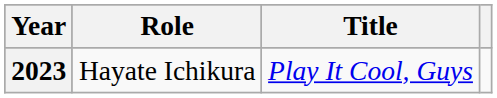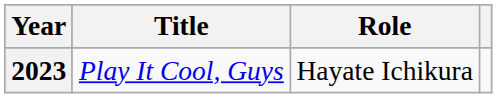 <table class="wikitable plainrowheaders">
 <tr>
 <th scope="col">Year</th>
+<th scope="col">Title</th>
 <th scope="col">Role</th>
-<th scope="col">Title</th>
 <th scope="col" class="unsortable"></th>
 </tr>
 <tr>
 <th scope="row">2023</th>
+<td><em><a href='#'>Play It Cool, Guys</a></em></td>
 <td>Hayate Ichikura</td>
-<td><em><a href='#'>Play It Cool, Guys</a></em></td>
 <td style="text-align:center"></td>
 </tr>
 </table>
